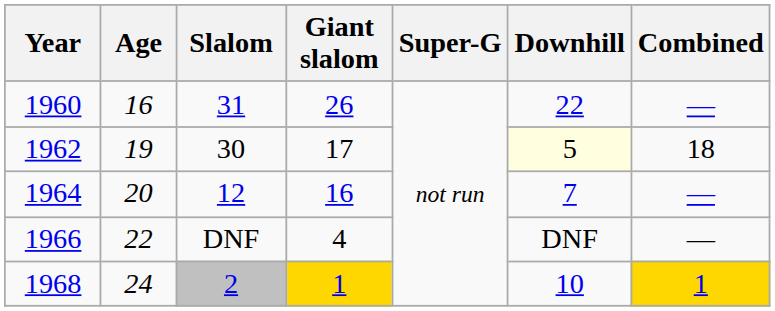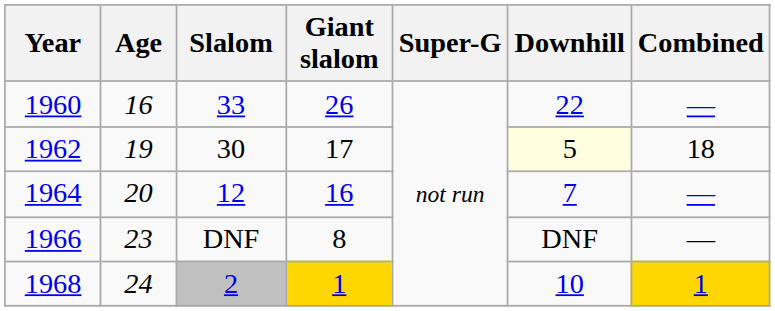 <table class=wikitable style="text-align:center">
 <tr>
 <th>  Year  </th>
 <th> Age </th>
 <th> Slalom </th>
 <th> Giant <br> slalom </th>
 <th>Super-G</th>
 <th>Downhill</th>
 <th>Combined</th>
 </tr>
 <tr>
 <td><a href='#'>1960</a></td>
 <td><em>16</em></td>
-<td><a href='#'>31</a></td>
+<td><a href='#'>33</a></td>
 <td><a href='#'>26</a></td>
 <td rowspan=5><small><em>not run</em></small></td>
 <td><a href='#'>22</a></td>
 <td><a href='#'>—</a></td>
 </tr>
 <tr>
 <td><a href='#'>1962</a></td>
 <td><em>19</em></td>
 <td>30</td>
 <td>17</td>
 <td style="background: lightyellow;">5</td>
 <td>18</td>
 </tr>
 <tr>
 <td><a href='#'>1964</a></td>
 <td><em>20</em></td>
 <td><a href='#'>12</a></td>
 <td><a href='#'>16</a></td>
 <td><a href='#'>7</a></td>
 <td><a href='#'>—</a></td>
 </tr>
 <tr>
 <td><a href='#'>1966</a></td>
-<td><em>22</em></td>
+<td><em>23</em></td>
 <td>DNF</td>
-<td>4</td>
+<td>8</td>
 <td>DNF</td>
 <td>—</td>
 </tr>
 <tr>
 <td><a href='#'>1968</a></td>
 <td><em>24</em></td>
 <td style="background:silver;"><a href='#'>2</a></td>
 <td style="background:gold;"><a href='#'>1</a></td>
 <td><a href='#'>10</a></td>
 <td style="background:gold;"><a href='#'>1</a></td>
 </tr>
 </table>
